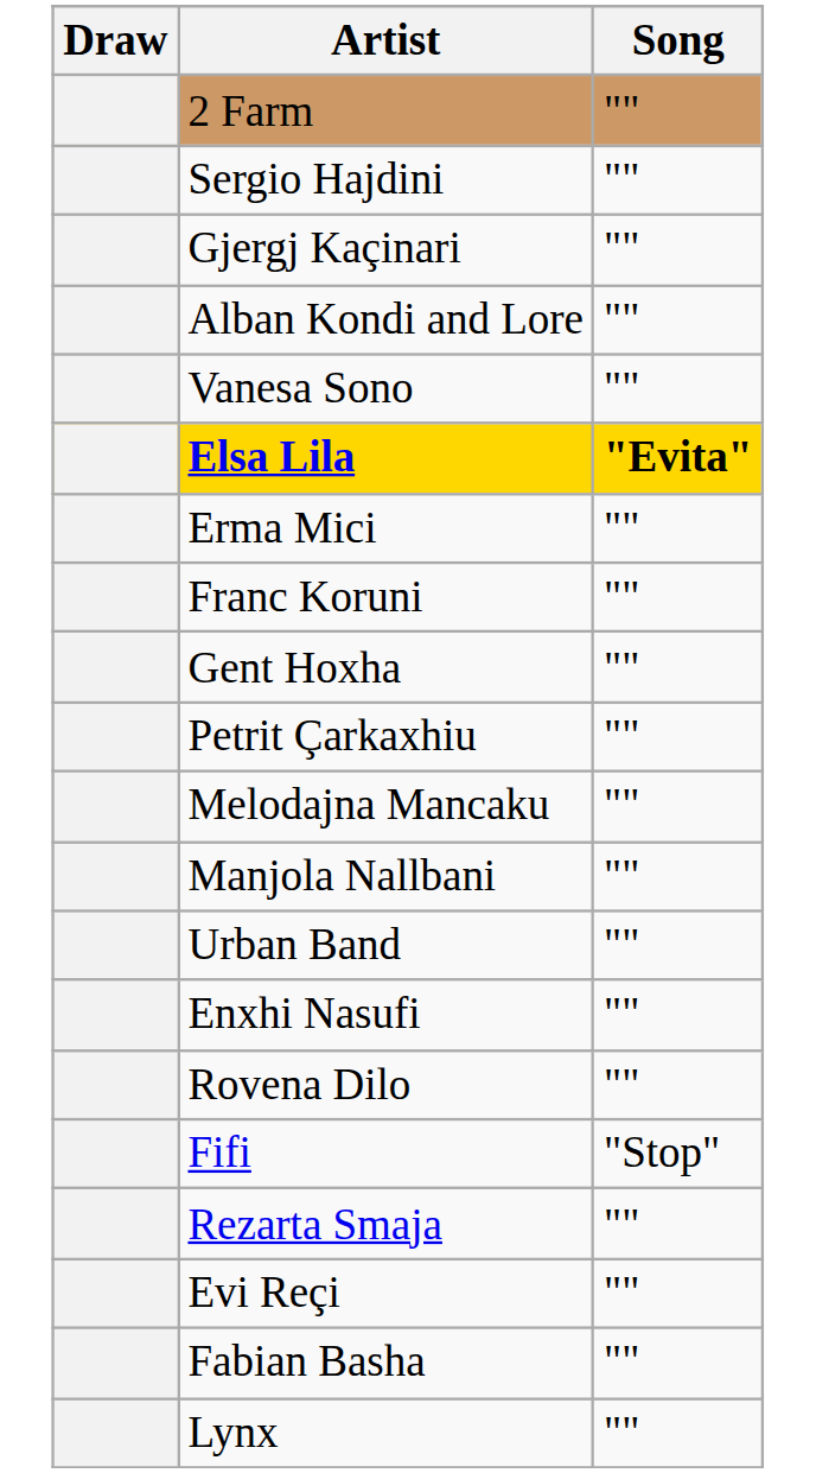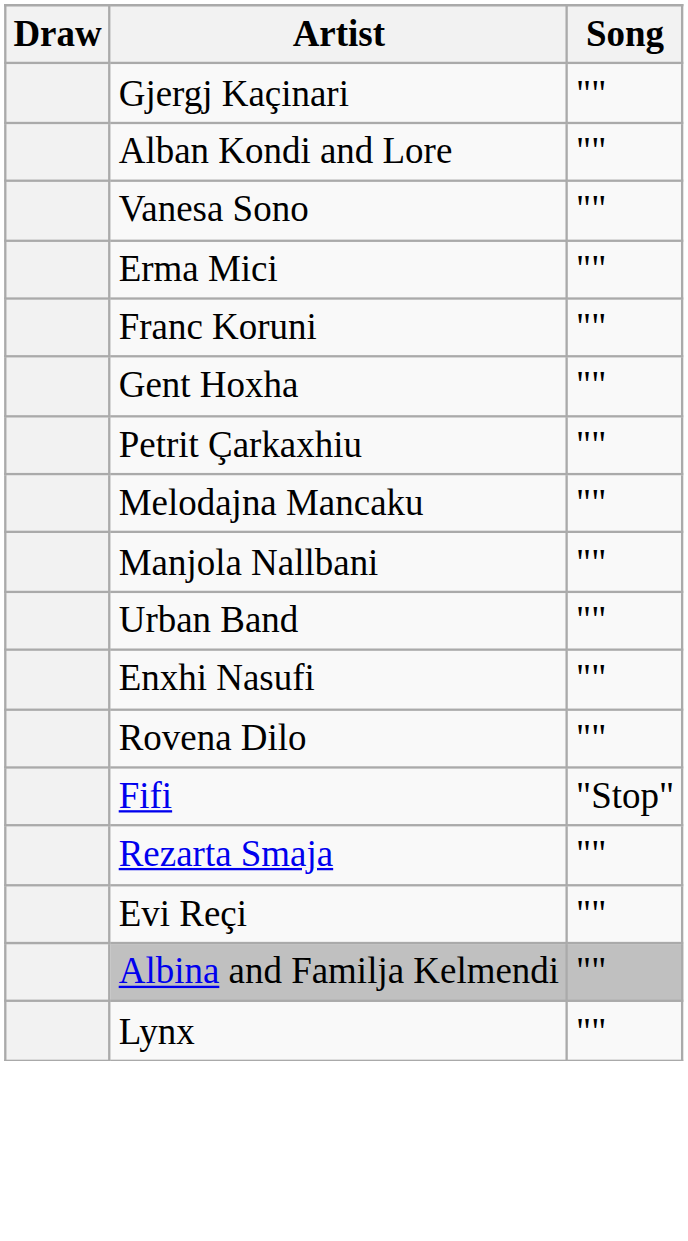 <table class="sortable wikitable plainrowheaders" style="margin: 1em auto 1em auto;">
 <tr>
 </tr>
 <tr>
 <th>Draw</th>
 <th>Artist</th>
 <th>Song</th>
-</tr>
-<tr bgcolor="cc9966">
-<th scope="row"></th>
-<td>2 Farm</td>
-<td>""</td>
-</tr>
-<tr>
-<th scope="row"></th>
-<td>Sergio Hajdini</td>
-<td>""</td>
 </tr>
 <tr>
 <th scope="row"></th>
 <td>Gjergj Kaçinari</td>
 <td>""</td>
 </tr>
 <tr>
 <th scope="row"></th>
 <td>Alban Kondi and Lore</td>
 <td>""</td>
 </tr>
 <tr>
 <th scope="row"></th>
 <td>Vanesa Sono</td>
 <td>""</td>
-</tr>
-<tr bgcolor="gold">
-<th scope="row"></th>
-<td><strong><a href='#'>Elsa Lila</a></strong></td>
-<td><strong>"Evita"</strong></td>
 </tr>
 <tr>
 <th scope="row"></th>
 <td>Erma Mici</td>
 <td>""</td>
 </tr>
 <tr>
 <th scope="row"></th>
 <td>Franc Koruni</td>
 <td>""</td>
 </tr>
 <tr>
 <th scope="row"></th>
 <td>Gent Hoxha</td>
 <td>""</td>
 </tr>
 <tr>
 <th scope="row"></th>
 <td>Petrit Çarkaxhiu</td>
 <td>""</td>
 </tr>
 <tr>
 <th scope="row"></th>
 <td>Melodajna Mancaku</td>
 <td>""</td>
 </tr>
 <tr>
 <th scope="row"></th>
 <td>Manjola Nallbani</td>
 <td>""</td>
 </tr>
 <tr>
 <th scope="row"></th>
 <td>Urban Band</td>
 <td>""</td>
 </tr>
 <tr>
 <th scope="row"></th>
 <td>Enxhi Nasufi</td>
 <td>""</td>
 </tr>
 <tr>
 <th scope="row"></th>
 <td>Rovena Dilo</td>
 <td>""</td>
 </tr>
 <tr>
 <th scope="row"></th>
 <td><a href='#'>Fifi</a></td>
 <td>"Stop"</td>
 </tr>
 <tr>
 <th scope="row"></th>
 <td><a href='#'>Rezarta Smaja</a></td>
 <td>""</td>
 </tr>
 <tr>
 <th scope="row"></th>
 <td>Evi Reçi</td>
 <td>""</td>
 </tr>
-<tr>
+<tr bgcolor="silver">
 <th scope="row"></th>
-<td>Fabian Basha</td>
+<td><a href='#'>Albina</a> and Familja Kelmendi</td>
 <td>""</td>
 </tr>
 <tr>
 <th scope="row"></th>
 <td>Lynx</td>
 <td>""</td>
 </tr>
 </table>
